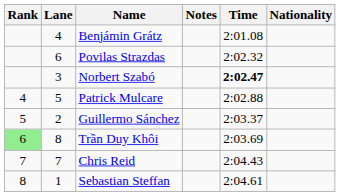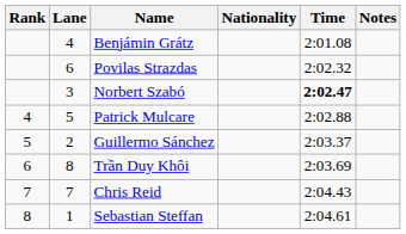 <table class="wikitable sortable" style="text-align:center">
 <tr>
 <th>Rank</th>
 <th>Lane</th>
 <th>Name</th>
+<th>Nationality</th>
+<th>Time</th>
 <th>Notes</th>
-<th>Time</th>
-<th>Nationality</th>
 </tr>
 <tr>
 <td></td>
 <td>4</td>
 <td align=left><a href='#'>Benjámin Grátz</a></td>
+<td align=left></td>
+<td>2:01.08</td>
 <td></td>
-<td>2:01.08</td>
-<td align=left></td>
 </tr>
 <tr>
 <td></td>
 <td>6</td>
 <td align=left><a href='#'>Povilas Strazdas</a></td>
+<td align=left></td>
+<td>2:02.32</td>
 <td></td>
-<td>2:02.32</td>
-<td align=left></td>
 </tr>
 <tr>
 <td></td>
 <td>3</td>
 <td align=left><a href='#'>Norbert Szabó</a></td>
+<td align=left></td>
+<td><strong>2:02.47</strong></td>
 <td></td>
-<td><strong>2:02.47</strong></td>
-<td align=left></td>
 </tr>
 <tr>
 <td>4</td>
 <td>5</td>
 <td align=left><a href='#'>Patrick Mulcare</a></td>
+<td align=left></td>
+<td>2:02.88</td>
 <td></td>
-<td>2:02.88</td>
-<td align=left></td>
 </tr>
 <tr>
 <td>5</td>
 <td>2</td>
 <td align=left><a href='#'>Guillermo Sánchez</a></td>
+<td align=left></td>
+<td>2:03.37</td>
 <td></td>
-<td>2:03.37</td>
-<td align=left></td>
 </tr>
 <tr>
-<td style="background: lightgreen;">6</td>
+<td>6</td>
 <td>8</td>
 <td align=left><a href='#'>Trần Duy Khôi</a></td>
+<td align=left></td>
+<td>2:03.69</td>
 <td></td>
-<td>2:03.69</td>
-<td align=left></td>
 </tr>
 <tr>
 <td>7</td>
 <td>7</td>
 <td align=left><a href='#'>Chris Reid</a></td>
+<td align=left></td>
+<td>2:04.43</td>
 <td></td>
-<td>2:04.43</td>
-<td align=left></td>
 </tr>
 <tr>
 <td>8</td>
 <td>1</td>
 <td align=left><a href='#'>Sebastian Steffan</a></td>
+<td align=left></td>
+<td>2:04.61</td>
 <td></td>
-<td>2:04.61</td>
-<td align=left></td>
 </tr>
 </table>
